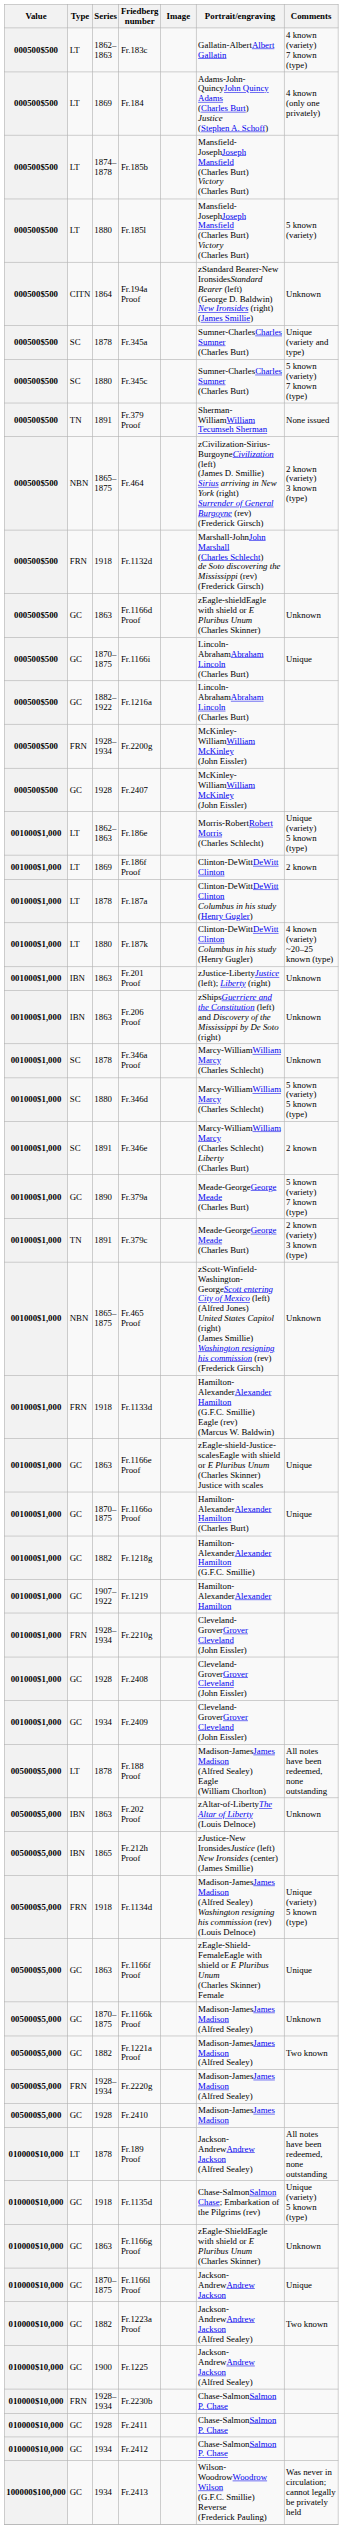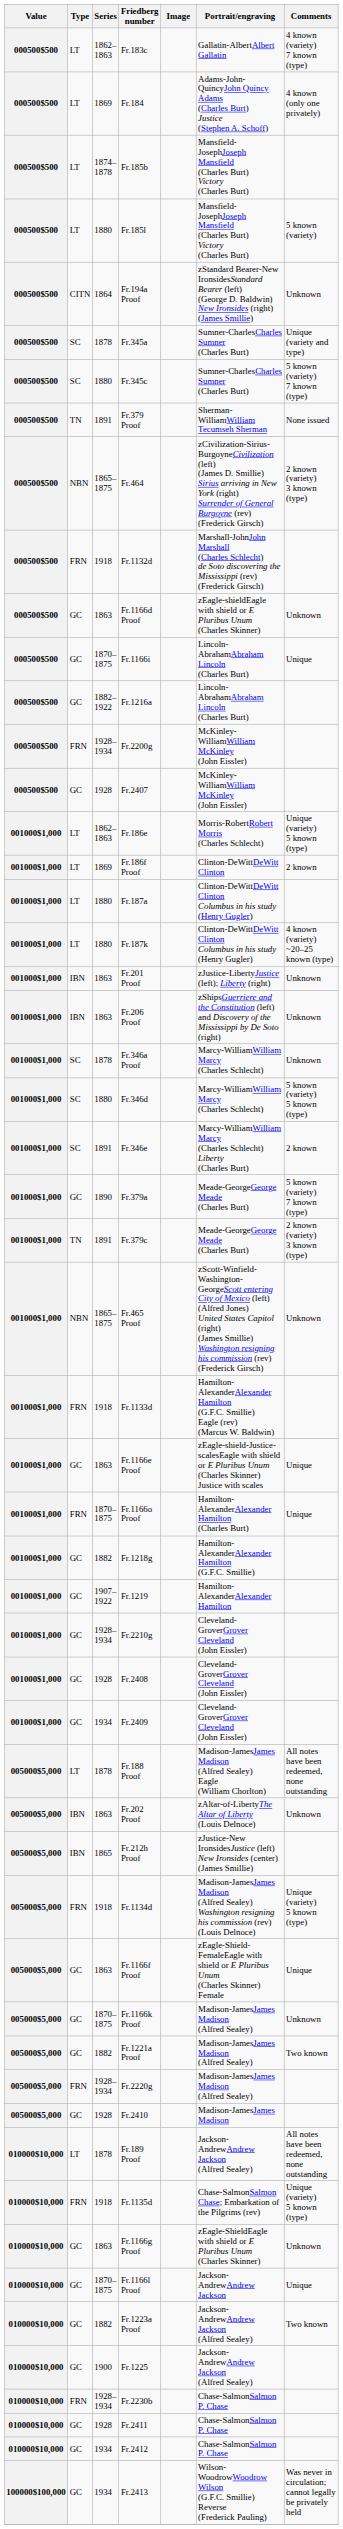 <table class="wikitable sortable">
 <tr>
 <th scope="col" style="width:30px;">Value</th>
 <th scope="col" style="width:30px;">Type</th>
 <th scope="col" style="width:40px;">Series</th>
 <th scope="col" style="width:40px; ">Friedberg number</th>
 <th scope="col" style="width:200px;" class="unsortable">Image</th>
 <th scope="col" style="width:300px;">Portrait/engraving</th>
 <th scope="col" style="width:250px;" class="unsortable">Comments</th>
 </tr>
 <tr>
 <th scope="row"><span>000500</span>$500</th>
 <td>LT</td>
 <td>1862–1863</td>
 <td>Fr.183c</td>
 <td></td>
 <td><span>Gallatin-Albert</span><a href='#'>Albert Gallatin</a></td>
 <td>4 known (variety)<br>7 known (type)</td>
 </tr>
 <tr>
 <th scope="row"><span>000500</span>$500</th>
 <td>LT</td>
 <td>1869</td>
 <td>Fr.184</td>
 <td></td>
 <td><span>Adams-John-Quincy</span><a href='#'>John Quincy Adams</a><br>(<a href='#'>Charles Burt</a>)<br><em>Justice</em><br>(<a href='#'>Stephen A. Schoff</a>)</td>
 <td>4 known (only one privately)</td>
 </tr>
 <tr>
 <th scope="row"><span>000500</span>$500</th>
 <td>LT</td>
 <td>1874–1878</td>
 <td>Fr.185b</td>
 <td></td>
 <td><span>Mansfield-Joseph</span><a href='#'>Joseph Mansfield</a><br>(Charles Burt)<br><em>Victory</em><br>(Charles Burt)</td>
 <td></td>
 </tr>
 <tr>
 <th scope="row"><span>000500</span>$500</th>
 <td>LT</td>
 <td>1880</td>
 <td>Fr.185l</td>
 <td></td>
 <td><span>Mansfield-Joseph</span><a href='#'>Joseph Mansfield</a><br>(Charles Burt)<br><em>Victory</em><br>(Charles Burt)</td>
 <td>5 known (variety)</td>
 </tr>
 <tr>
 <th scope="row"><span>000500</span>$500</th>
 <td>CITN</td>
 <td>1864</td>
 <td>Fr.194a<br>Proof</td>
 <td></td>
 <td><span>zStandard Bearer-New Ironsides</span><em>Standard Bearer</em> (left)<br>(George D. Baldwin)<br><em><a href='#'>New Ironsides</a></em> (right)<br>(<a href='#'>James Smillie</a>)</td>
 <td>Unknown</td>
 </tr>
 <tr>
 <th scope="row"><span>000500</span>$500</th>
 <td>SC</td>
 <td>1878</td>
 <td>Fr.345a</td>
 <td></td>
 <td><span>Sumner-Charles</span><a href='#'>Charles Sumner</a><br>(Charles Burt)</td>
 <td>Unique (variety and type)</td>
 </tr>
 <tr>
 <th scope="row"><span>000500</span>$500</th>
 <td>SC</td>
 <td>1880</td>
 <td>Fr.345c</td>
 <td></td>
 <td><span>Sumner-Charles</span><a href='#'>Charles Sumner</a><br>(Charles Burt)</td>
 <td>5 known (variety)<br>7 known (type)</td>
 </tr>
 <tr>
 <th scope="row"><span>000500</span>$500</th>
 <td>TN</td>
 <td>1891</td>
 <td>Fr.379<br>Proof</td>
 <td></td>
 <td><span>Sherman-William</span><a href='#'>William Tecumseh Sherman</a></td>
 <td>None issued</td>
 </tr>
 <tr>
 <th scope="row"><span>000500</span>$500</th>
 <td>NBN</td>
 <td>1865–1875</td>
 <td>Fr.464</td>
 <td></td>
 <td><span>zCivilization-Sirius-Burgoyne</span><em><a href='#'>Civilization</a></em> (left)<br>(James D. Smillie)<br><em><a href='#'>Sirius</a> arriving in New York</em> (right)<br><em><a href='#'>Surrender of General Burgoyne</a></em> (rev)<br>(Frederick Girsch)</td>
 <td>2 known (variety)<br>3 known (type)</td>
 </tr>
 <tr>
 <th scope="row"><span>000500</span>$500</th>
 <td>FRN</td>
 <td>1918</td>
 <td>Fr.1132d</td>
 <td></td>
 <td><span>Marshall-John</span><a href='#'>John Marshall</a><br>(<a href='#'>Charles Schlecht</a>)<br><em>de Soto discovering the Mississippi</em> (rev)<br>(Frederick Girsch)</td>
 <td></td>
 </tr>
 <tr>
 <th scope="row"><span>000500</span>$500</th>
 <td>GC</td>
 <td>1863</td>
 <td>Fr.1166d<br>Proof</td>
 <td></td>
 <td><span>zEagle-shield</span>Eagle with shield or <em>E Pluribus Unum</em><br>(Charles Skinner)</td>
 <td>Unknown</td>
 </tr>
 <tr>
 <th scope="row"><span>000500</span>$500</th>
 <td>GC</td>
 <td>1870–1875</td>
 <td>Fr.1166i</td>
 <td></td>
 <td><span>Lincoln-Abraham</span><a href='#'>Abraham Lincoln</a><br>(Charles Burt)</td>
 <td>Unique</td>
 </tr>
 <tr>
 <th scope="row"><span>000500</span>$500</th>
 <td>GC</td>
 <td>1882–1922</td>
 <td>Fr.1216a</td>
 <td></td>
 <td><span>Lincoln-Abraham</span><a href='#'>Abraham Lincoln</a><br>(Charles Burt)</td>
 <td></td>
 </tr>
 <tr>
 <th scope="row"><span>000500</span>$500</th>
 <td>FRN</td>
 <td>1928–1934</td>
 <td>Fr.2200g</td>
 <td></td>
 <td><span>McKinley-William</span><a href='#'>William McKinley</a><br>(John Eissler)</td>
 <td></td>
 </tr>
 <tr>
 <th scope="row"><span>000500</span>$500</th>
 <td>GC</td>
 <td>1928</td>
 <td>Fr.2407</td>
 <td></td>
 <td><span>McKinley-William</span><a href='#'>William McKinley</a><br>(John Eissler)</td>
 <td></td>
 </tr>
 <tr>
 <th scope="row"><span>001000</span>$1,000</th>
 <td>LT</td>
 <td>1862–1863</td>
 <td>Fr.186e</td>
 <td></td>
 <td><span>Morris-Robert</span><a href='#'>Robert Morris</a><br>(Charles Schlecht)</td>
 <td>Unique (variety)<br>5 known (type)</td>
 </tr>
 <tr>
 <th scope="row"><span>001000</span>$1,000</th>
 <td>LT</td>
 <td>1869</td>
 <td>Fr.186f<br>Proof</td>
 <td></td>
 <td><span>Clinton-DeWitt</span><a href='#'>DeWitt Clinton</a></td>
 <td>2 known</td>
 </tr>
 <tr>
 <th scope="row"><span>001000</span>$1,000</th>
 <td>LT</td>
-<td>1878</td>
+<td>1880</td>
 <td>Fr.187a</td>
 <td></td>
 <td><span>Clinton-DeWitt</span><a href='#'>DeWitt Clinton</a><br><em>Columbus in his study</em><br>(<a href='#'>Henry Gugler</a>)</td>
 <td></td>
 </tr>
 <tr>
 <th scope="row"><span>001000</span>$1,000</th>
 <td>LT</td>
 <td>1880</td>
 <td>Fr.187k</td>
 <td></td>
 <td><span>Clinton-DeWitt</span><a href='#'>DeWitt Clinton</a><br><em>Columbus in his study</em><br>(Henry Gugler)</td>
 <td>4 known (variety)<br>~20–25 known (type)</td>
 </tr>
 <tr>
 <th scope="row"><span>001000</span>$1,000</th>
 <td>IBN</td>
 <td>1863</td>
 <td>Fr.201<br>Proof</td>
 <td></td>
 <td><span>zJustice-Liberty</span><em><a href='#'>Justice</a></em> (left); <em><a href='#'>Liberty</a></em> (right)</td>
 <td>Unknown</td>
 </tr>
 <tr>
 <th scope="row"><span>001000</span>$1,000</th>
 <td>IBN</td>
 <td>1863</td>
 <td>Fr.206<br>Proof</td>
 <td></td>
 <td><span>zShips</span><em><a href='#'>Guerriere and the Constitution</a></em> (left) and <em>Discovery of the Mississippi by De Soto</em> (right)</td>
 <td>Unknown</td>
 </tr>
 <tr>
 <th scope="row"><span>001000</span>$1,000</th>
 <td>SC</td>
 <td>1878</td>
 <td>Fr.346a<br>Proof</td>
 <td></td>
 <td><span>Marcy-William</span><a href='#'>William Marcy</a><br>(Charles Schlecht)</td>
 <td>Unknown</td>
 </tr>
 <tr>
 <th scope="row"><span>001000</span>$1,000</th>
 <td>SC</td>
 <td>1880</td>
 <td>Fr.346d</td>
 <td></td>
 <td><span>Marcy-William</span><a href='#'>William Marcy</a><br>(Charles Schlecht)</td>
 <td>5 known (variety)<br>5 known (type)</td>
 </tr>
 <tr>
 <th scope="row"><span>001000</span>$1,000</th>
 <td>SC</td>
 <td>1891</td>
 <td>Fr.346e</td>
 <td></td>
 <td><span>Marcy-William</span><a href='#'>William Marcy</a><br>(Charles Schlecht)<br><em>Liberty</em><br>(Charles Burt)</td>
 <td>2 known</td>
 </tr>
 <tr>
 <th scope="row"><span>001000</span>$1,000</th>
 <td>GC</td>
 <td>1890</td>
 <td>Fr.379a</td>
 <td></td>
 <td><span>Meade-George</span><a href='#'>George Meade</a><br>(Charles Burt)</td>
 <td>5 known (variety)<br>7 known (type)</td>
 </tr>
 <tr>
 <th scope="row"><span>001000</span>$1,000</th>
 <td>TN</td>
 <td>1891</td>
 <td>Fr.379c</td>
 <td></td>
 <td><span>Meade-George</span><a href='#'>George Meade</a><br>(Charles Burt)</td>
 <td>2 known (variety)<br>3 known (type)</td>
 </tr>
 <tr>
 <th scope="row"><span>001000</span>$1,000</th>
 <td>NBN</td>
 <td>1865–1875</td>
 <td>Fr.465<br>Proof</td>
 <td></td>
 <td><span>zScott-Winfield-Washington-George</span><em><a href='#'>Scott entering City of Mexico</a></em> (left)<br>(Alfred Jones)<br><em>United States Capitol</em> (right)<br>(James Smillie)<br><em><a href='#'>Washington resigning his commission</a></em> (rev)<br>(Frederick Girsch)</td>
 <td>Unknown</td>
 </tr>
 <tr>
 <th scope="row"><span>001000</span>$1,000</th>
 <td>FRN</td>
 <td>1918</td>
 <td>Fr.1133d</td>
 <td></td>
 <td><span>Hamilton-Alexander</span><a href='#'>Alexander Hamilton</a><br>(G.F.C. Smillie)<br>Eagle (rev)<br>(Marcus W. Baldwin)</td>
 <td></td>
 </tr>
 <tr>
 <th scope="row"><span>001000</span>$1,000</th>
 <td>GC</td>
 <td>1863</td>
 <td>Fr.1166e<br>Proof</td>
 <td></td>
 <td><span>zEagle-shield-Justice-scales</span>Eagle with shield or <em>E Pluribus Unum</em><br>(Charles Skinner)<br>Justice with scales</td>
 <td>Unique</td>
 </tr>
 <tr>
 <th scope="row"><span>001000</span>$1,000</th>
-<td>GC</td>
+<td>FRN</td>
 <td>1870–1875</td>
 <td>Fr.1166o<br>Proof</td>
 <td></td>
 <td><span>Hamilton-Alexander</span><a href='#'>Alexander Hamilton</a><br>(Charles Burt)</td>
 <td>Unique</td>
 </tr>
 <tr>
 <th scope="row"><span>001000</span>$1,000</th>
 <td>GC</td>
 <td>1882</td>
 <td>Fr.1218g</td>
 <td></td>
 <td><span>Hamilton-Alexander</span><a href='#'>Alexander Hamilton</a><br>(G.F.C. Smillie)</td>
 <td></td>
 </tr>
 <tr>
 <th scope="row"><span>001000</span>$1,000</th>
 <td>GC</td>
 <td>1907–1922</td>
 <td>Fr.1219</td>
 <td></td>
 <td><span>Hamilton-Alexander</span><a href='#'>Alexander Hamilton</a></td>
 <td></td>
 </tr>
 <tr>
 <th scope="row"><span>001000</span>$1,000</th>
-<td>FRN</td>
+<td>GC</td>
 <td>1928–1934</td>
 <td>Fr.2210g</td>
 <td></td>
 <td><span>Cleveland-Grover</span><a href='#'>Grover Cleveland</a><br>(John Eissler)</td>
 <td></td>
 </tr>
 <tr>
 <th scope="row"><span>001000</span>$1,000</th>
 <td>GC</td>
 <td>1928</td>
 <td>Fr.2408</td>
 <td></td>
 <td><span>Cleveland-Grover</span><a href='#'>Grover Cleveland</a><br>(John Eissler)</td>
 <td></td>
 </tr>
 <tr>
 <th scope="row"><span>001000</span>$1,000</th>
 <td>GC</td>
 <td>1934</td>
 <td>Fr.2409</td>
 <td></td>
 <td><span>Cleveland-Grover</span><a href='#'>Grover Cleveland</a><br>(John Eissler)</td>
 <td></td>
 </tr>
 <tr>
 <th scope="row"><span>005000</span>$5,000</th>
 <td>LT</td>
 <td>1878</td>
 <td>Fr.188<br>Proof</td>
 <td></td>
 <td><span>Madison-James</span><a href='#'>James Madison</a><br>(Alfred Sealey)<br>Eagle<br>(William Chorlton)</td>
 <td>All notes have been redeemed, none outstanding</td>
 </tr>
 <tr>
 <th scope="row"><span>005000</span>$5,000</th>
 <td>IBN</td>
 <td>1863</td>
 <td>Fr.202<br>Proof</td>
 <td></td>
 <td><span>zAltar-of-Liberty</span><em><a href='#'>The Altar of Liberty</a></em><br>(Louis Delnoce)</td>
 <td>Unknown</td>
 </tr>
 <tr>
 <th scope="row"><span>005000</span>$5,000</th>
 <td>IBN</td>
 <td>1865</td>
 <td>Fr.212h<br>Proof</td>
 <td></td>
 <td><span>zJustice-New Ironsides</span><em>Justice</em> (left)<br> <em>New Ironsides</em> (center)<br>(James Smillie)</td>
 <td></td>
 </tr>
 <tr>
 <th scope="row"><span>005000</span>$5,000</th>
 <td>FRN</td>
 <td>1918</td>
 <td>Fr.1134d</td>
 <td></td>
 <td><span>Madison-James</span><a href='#'>James Madison</a><br>(Alfred Sealey)<br><em>Washington resigning his commission</em> (rev)<br>(Louis Delnoce)</td>
 <td>Unique (variety)<br>5 known (type)</td>
 </tr>
 <tr>
 <th scope="row"><span>005000</span>$5,000</th>
 <td>GC</td>
 <td>1863</td>
 <td>Fr.1166f<br>Proof</td>
 <td></td>
 <td><span>zEagle-Shield-Female</span>Eagle with shield or <em>E Pluribus Unum</em><br>(Charles Skinner)<br>Female</td>
 <td>Unique</td>
 </tr>
 <tr>
 <th scope="row"><span>005000</span>$5,000</th>
 <td>GC</td>
 <td>1870–1875</td>
 <td>Fr.1166k<br>Proof</td>
 <td></td>
 <td><span>Madison-James</span><a href='#'>James Madison</a><br>(Alfred Sealey)</td>
 <td>Unknown</td>
 </tr>
 <tr>
 <th scope="row"><span>005000</span>$5,000</th>
 <td>GC</td>
 <td>1882</td>
 <td>Fr.1221a<br>Proof</td>
 <td></td>
 <td><span>Madison-James</span><a href='#'>James Madison</a><br>(Alfred Sealey)</td>
 <td>Two known</td>
 </tr>
 <tr>
 <th scope="row"><span>005000</span>$5,000</th>
 <td>FRN</td>
 <td>1928–1934</td>
 <td>Fr.2220g</td>
 <td></td>
 <td><span>Madison-James</span><a href='#'>James Madison</a><br>(Alfred Sealey)</td>
 <td></td>
 </tr>
 <tr>
 <th scope="row"><span>005000</span>$5,000</th>
 <td>GC</td>
 <td>1928</td>
 <td>Fr.2410</td>
 <td></td>
 <td><span>Madison-James</span><a href='#'>James Madison</a></td>
 <td></td>
 </tr>
 <tr>
 <th scope="row"><span>010000</span>$10,000</th>
 <td>LT</td>
 <td>1878</td>
 <td>Fr.189<br>Proof</td>
 <td></td>
 <td><span>Jackson-Andrew</span><a href='#'>Andrew Jackson</a><br>(Alfred Sealey)</td>
 <td>All notes have been redeemed, none outstanding</td>
 </tr>
 <tr>
 <th scope="row"><span>010000</span>$10,000</th>
-<td>GC</td>
+<td>FRN</td>
 <td>1918</td>
 <td>Fr.1135d</td>
 <td></td>
 <td><span>Chase-Salmon</span><a href='#'>Salmon Chase</a>; Embarkation of the Pilgrims (rev)</td>
 <td>Unique (variety)<br>5 known (type)</td>
 </tr>
 <tr>
 <th scope="row"><span>010000</span>$10,000</th>
 <td>GC</td>
 <td>1863</td>
 <td>Fr.1166g<br>Proof</td>
 <td></td>
 <td><span>zEagle-Shield</span>Eagle with shield or <em>E Pluribus Unum</em><br>(Charles Skinner)</td>
 <td>Unknown</td>
 </tr>
 <tr>
 <th scope="row"><span>010000</span>$10,000</th>
 <td>GC</td>
 <td>1870–1875</td>
 <td>Fr.1166l<br>Proof</td>
 <td></td>
 <td><span>Jackson-Andrew</span><a href='#'>Andrew Jackson</a></td>
 <td>Unique</td>
 </tr>
 <tr>
 <th scope="row"><span>010000</span>$10,000</th>
 <td>GC</td>
 <td>1882</td>
 <td>Fr.1223a<br>Proof</td>
 <td></td>
 <td><span>Jackson-Andrew</span><a href='#'>Andrew Jackson</a><br>(Alfred Sealey)</td>
 <td>Two known</td>
 </tr>
 <tr>
 <th scope="row"><span>010000</span>$10,000</th>
 <td>GC</td>
 <td>1900</td>
 <td>Fr.1225</td>
 <td></td>
 <td><span>Jackson-Andrew</span><a href='#'>Andrew Jackson</a><br>(Alfred Sealey)</td>
 <td></td>
 </tr>
 <tr>
 <th scope="row"><span>010000</span>$10,000</th>
 <td>FRN</td>
 <td>1928–1934</td>
 <td>Fr.2230b</td>
 <td></td>
 <td><span>Chase-Salmon</span><a href='#'>Salmon P. Chase</a></td>
 <td></td>
 </tr>
 <tr>
 <th scope="row"><span>010000</span>$10,000</th>
 <td>GC</td>
 <td>1928</td>
 <td>Fr.2411</td>
 <td></td>
 <td><span>Chase-Salmon</span><a href='#'>Salmon P. Chase</a></td>
 <td></td>
 </tr>
 <tr>
 <th scope="row"><span>010000</span>$10,000</th>
 <td>GC</td>
 <td>1934</td>
 <td>Fr.2412</td>
 <td></td>
 <td><span>Chase-Salmon</span><a href='#'>Salmon P. Chase</a></td>
 <td></td>
 </tr>
 <tr>
 <th scope="row"><span>100000</span>$100,000</th>
 <td>GC</td>
 <td>1934</td>
 <td>Fr.2413</td>
 <td></td>
 <td><span>Wilson-Woodrow</span><a href='#'>Woodrow Wilson</a><br>(G.F.C. Smillie)<br>Reverse<br>(Frederick Pauling)</td>
 <td>Was never in circulation; cannot legally be privately held</td>
 </tr>
 <tr>
 </tr>
 </table>
